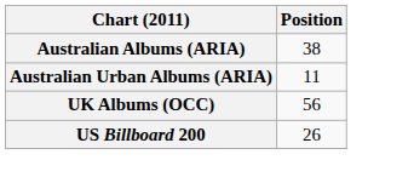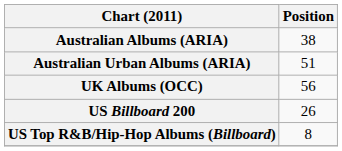 <table class="wikitable sortable plainrowheaders">
 <tr>
 <th scope="col">Chart (2011)</th>
 <th scope="col">Position</th>
 </tr>
 <tr>
 <th scope="row">Australian Albums (ARIA)</th>
 <td style="text-align:center;">38</td>
 </tr>
 <tr>
 <th scope="row">Australian Urban Albums (ARIA)</th>
-<td style="text-align:center;">11</td>
+<td style="text-align:center;">51</td>
 </tr>
 <tr>
 <th scope="row">UK Albums (OCC)</th>
 <td style="text-align:center;">56</td>
 </tr>
 <tr>
 <th scope="row">US <em>Billboard</em> 200</th>
 <td style="text-align:center;">26</td>
 </tr>
 <tr>
+<th scope="row">US Top R&B/Hip-Hop Albums (<em>Billboard</em>)</th>
+<td style="text-align:center;">8</td>
+</tr>
+<tr>
 </tr>
 </table>
